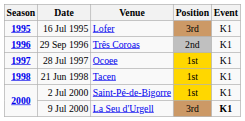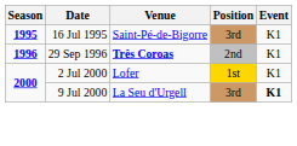 <table class="wikitable" style="text-align:center; font-size:95%;">
 <tr>
 <th>Season</th>
 <th>Date</th>
 <th>Venue</th>
 <th>Position</th>
 <th>Event</th>
 </tr>
 <tr>
 <td><strong><a href='#'>1995</a></strong></td>
 <td align=right>16 Jul 1995</td>
-<td align=left><a href='#'>Lofer</a></td>
+<td align=left><a href='#'>Saint-Pé-de-Bigorre</a></td>
 <td bgcolor=cc9966>3rd</td>
 <td>K1</td>
 </tr>
 <tr>
 <td><strong><a href='#'>1996</a></strong></td>
 <td align=right>29 Sep 1996</td>
-<td align=left><a href='#'>Três Coroas</a></td>
+<td align=left><strong><a href='#'>Três Coroas</a></strong></td>
 <td bgcolor=silver>2nd</td>
-<td>K1</td>
-</tr>
-<tr>
-<td><strong><a href='#'>1997</a></strong></td>
-<td align=right>28 Jul 1997</td>
-<td align=left><a href='#'>Ocoee</a></td>
-<td bgcolor=gold>1st</td>
-<td>K1</td>
-</tr>
-<tr>
-<td><strong><a href='#'>1998</a></strong></td>
-<td align=right>21 Jun 1998</td>
-<td align=left><a href='#'>Tacen</a></td>
-<td bgcolor=gold>1st</td>
 <td>K1</td>
 </tr>
 <tr>
 <td rowspan=2><strong><a href='#'>2000</a></strong></td>
 <td align=right>2 Jul 2000</td>
-<td align=left><a href='#'>Saint-Pé-de-Bigorre</a></td>
+<td align=left><a href='#'>Lofer</a></td>
 <td bgcolor=gold>1st</td>
 <td>K1</td>
 </tr>
 <tr>
 <td align=right>9 Jul 2000</td>
 <td align=left><a href='#'>La Seu d'Urgell</a></td>
 <td bgcolor=cc9966>3rd</td>
 <td><strong>K1</strong></td>
 </tr>
 </table>
